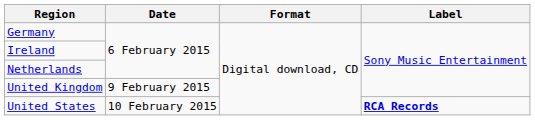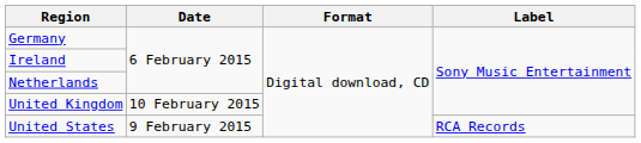 <table class=wikitable>
 <tr>
 <th>Region</th>
 <th>Date</th>
 <th>Format</th>
 <th>Label</th>
 </tr>
 <tr>
 <td><a href='#'>Germany</a></td>
 <td rowspan="3">6 February 2015</td>
 <td rowspan="5">Digital download, CD</td>
 <td rowspan="4"><a href='#'>Sony Music Entertainment</a></td>
 </tr>
 <tr>
 <td><a href='#'>Ireland</a></td>
 </tr>
 <tr>
 <td><a href='#'>Netherlands</a></td>
 </tr>
 <tr>
 <td><a href='#'>United Kingdom</a></td>
-<td>9 February 2015</td>
+<td>10 February 2015</td>
 </tr>
 <tr>
 <td><a href='#'>United States</a></td>
-<td>10 February 2015</td>
-<td><strong><a href='#'>RCA Records</a></strong></td>
+<td>9 February 2015</td>
+<td><a href='#'>RCA Records</a></td>
 </tr>
 </table>
